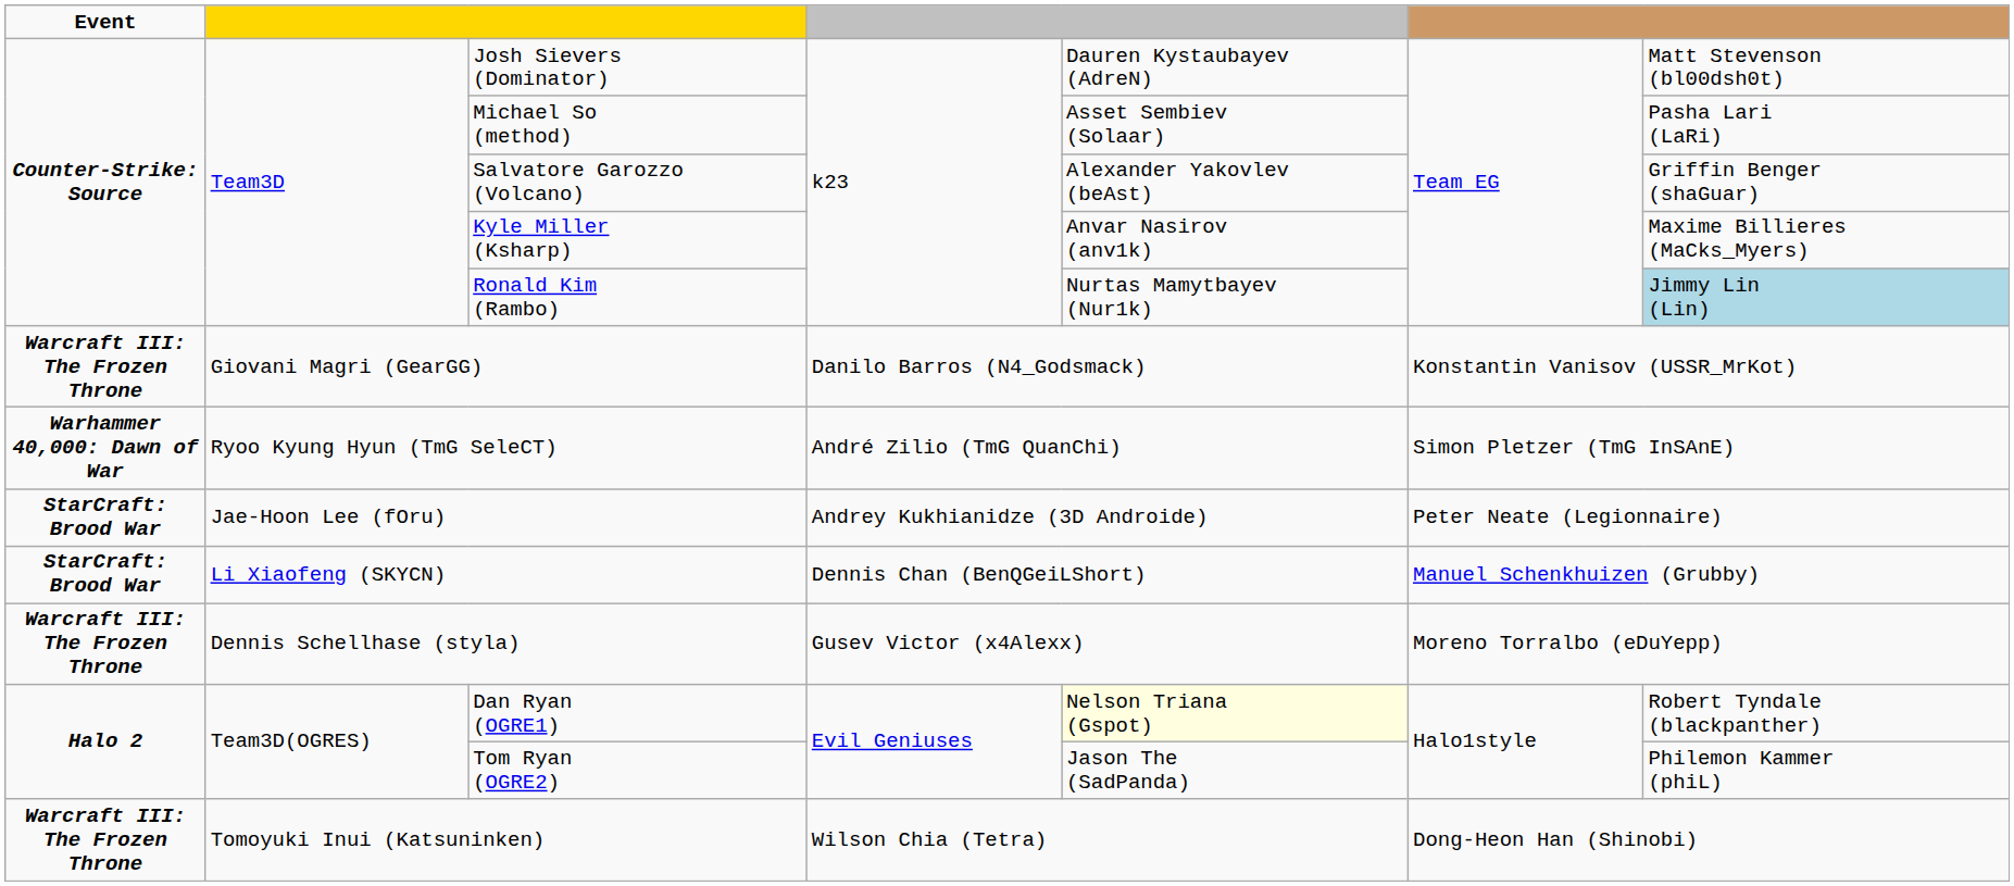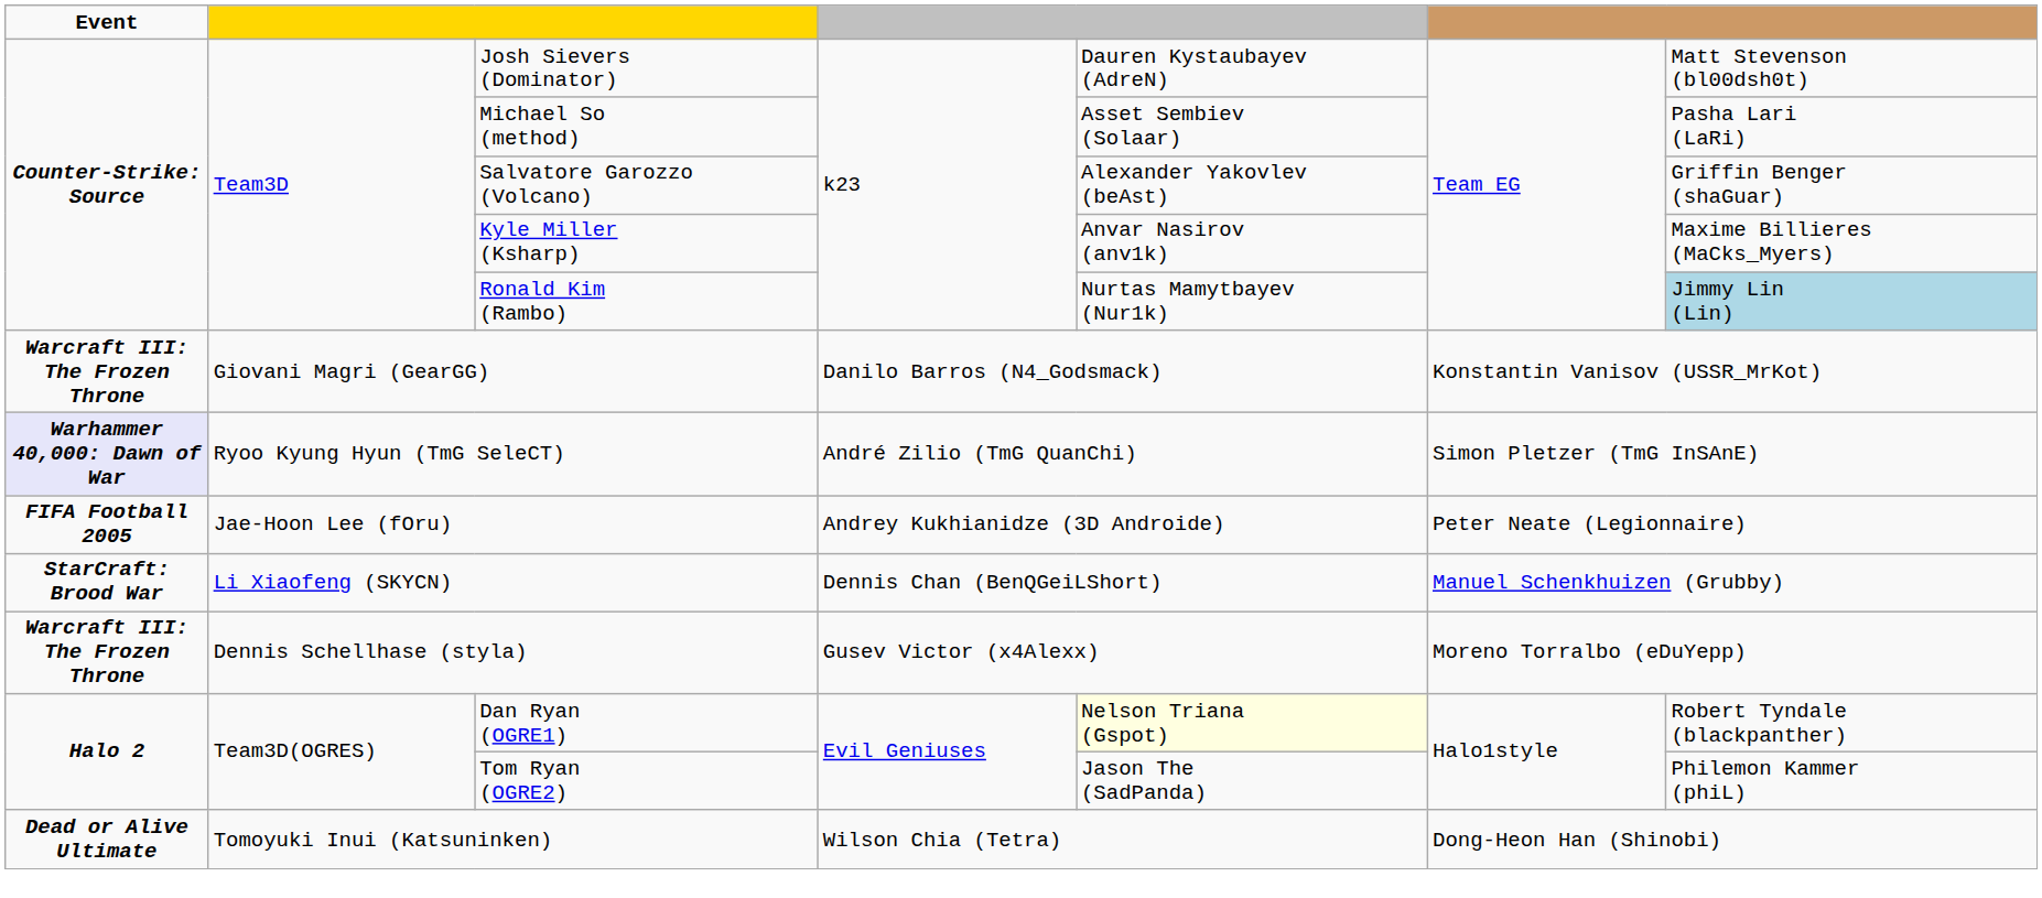 <table class="wikitable" width=100%>
 <tr>
 <td style="text-align:center"  width=10%><strong>Event</strong></td>
 <td colspan="2" style="text-align:center" bgcolor="gold" width=30%></td>
 <td colspan="2" style="text-align:center" bgcolor="silver" width=30%></td>
 <td colspan="2" style="text-align:center" bgcolor="CC9966" width=30%></td>
 </tr>
 <tr>
 <td rowspan="5" align=center><strong><em>Counter-Strike: Source</em></strong></td>
 <td rowspan="5"><a href='#'>Team3D</a><br></td>
 <td>Josh Sievers<br>(Dominator)</td>
 <td rowspan="5">k23<br></td>
 <td>Dauren Kystaubayev<br>(AdreN)</td>
 <td rowspan="5"><a href='#'>Team EG</a><br></td>
 <td>Matt Stevenson<br>(bl00dsh0t)</td>
 </tr>
 <tr>
 <td>Michael So<br>(method)</td>
 <td>Asset Sembiev<br>(Solaar)</td>
 <td>Pasha Lari<br>(LaRi)</td>
 </tr>
 <tr>
 <td>Salvatore Garozzo<br>(Volcano)</td>
 <td>Alexander Yakovlev<br>(beAst)</td>
 <td>Griffin Benger<br>(shaGuar)</td>
 </tr>
 <tr>
 <td><a href='#'>Kyle Miller</a><br>(Ksharp)</td>
 <td>Anvar Nasirov<br>(anv1k)</td>
 <td>Maxime Billieres<br>(MaCks_Myers)</td>
 </tr>
 <tr>
 <td><a href='#'>Ronald Kim</a><br>(Rambo)</td>
 <td>Nurtas Mamytbayev<br>(Nur1k)</td>
 <td style="background: lightblue;">Jimmy Lin<br>(Lin)</td>
 </tr>
 <tr>
 <td style="text-align:center"><strong><em>Warcraft III: The Frozen Throne</em></strong></td>
 <td colspan="2"> Giovani Magri (GearGG)</td>
 <td colspan="2"> Danilo Barros (N4_Godsmack)</td>
 <td colspan="2"> Konstantin Vanisov (USSR_MrKot)</td>
 </tr>
 <tr>
-<td style="text-align:center"><strong><em>Warhammer 40,000: Dawn of War</em></strong></td>
+<td style="background: lavender; text-align:center"><strong><em>Warhammer 40,000: Dawn of War</em></strong></td>
 <td colspan="2"> Ryoo Kyung Hyun (TmG SeleCT)</td>
 <td colspan="2"> André Zilio (TmG QuanChi)</td>
 <td colspan="2"> Simon Pletzer (TmG InSAnE)</td>
 </tr>
 <tr>
-<td style="text-align:center"><strong><em>StarCraft: Brood War</em></strong></td>
+<td style="text-align:center"><strong><em>FIFA Football 2005</em></strong></td>
 <td colspan="2"> Jae-Hoon Lee (fOru)</td>
 <td colspan="2"> Andrey Kukhianidze (3D Androide)</td>
 <td colspan="2"> Peter Neate (Legionnaire)</td>
 </tr>
 <tr>
 <td style="text-align:center"><strong><em>StarCraft: Brood War</em></strong></td>
 <td colspan="2"> <a href='#'>Li Xiaofeng</a> (SKYCN)</td>
 <td colspan="2"> Dennis Chan (BenQGeiLShort)</td>
 <td colspan="2"> <a href='#'>Manuel Schenkhuizen</a> (Grubby)</td>
 </tr>
 <tr>
 <td style="text-align:center"><strong><em>Warcraft III: The Frozen Throne</em></strong></td>
 <td colspan="2"> Dennis Schellhase (styla)</td>
 <td colspan="2"> Gusev Victor (x4Alexx)</td>
 <td colspan="2"> Moreno Torralbo (eDuYepp)</td>
 </tr>
 <tr>
 <td rowspan="2" align=center><strong><em>Halo 2</em></strong></td>
 <td rowspan="2">Team3D(OGRES)<br></td>
 <td>Dan Ryan<br>(<a href='#'>OGRE1</a>)</td>
 <td rowspan="2"><a href='#'>Evil Geniuses</a><br></td>
 <td style="background: lightyellow;">Nelson Triana<br>(Gspot)</td>
 <td rowspan="2">Halo1style<br></td>
 <td>Robert Tyndale<br>(blackpanther)</td>
 </tr>
 <tr>
 <td>Tom Ryan<br>(<a href='#'>OGRE2</a>)</td>
 <td>Jason The<br>(SadPanda)</td>
 <td>Philemon Kammer<br>(phiL)</td>
 </tr>
 <tr>
-<td style="text-align:center"><strong><em>Warcraft III: The Frozen Throne</em></strong></td>
+<td style="text-align:center"><strong><em>Dead or Alive Ultimate</em></strong></td>
 <td colspan="2"> Tomoyuki Inui (Katsuninken)</td>
 <td colspan="2"> Wilson Chia (Tetra)</td>
 <td colspan="2"> Dong-Heon Han (Shinobi)</td>
 </tr>
 <tr>
 </tr>
 </table>
